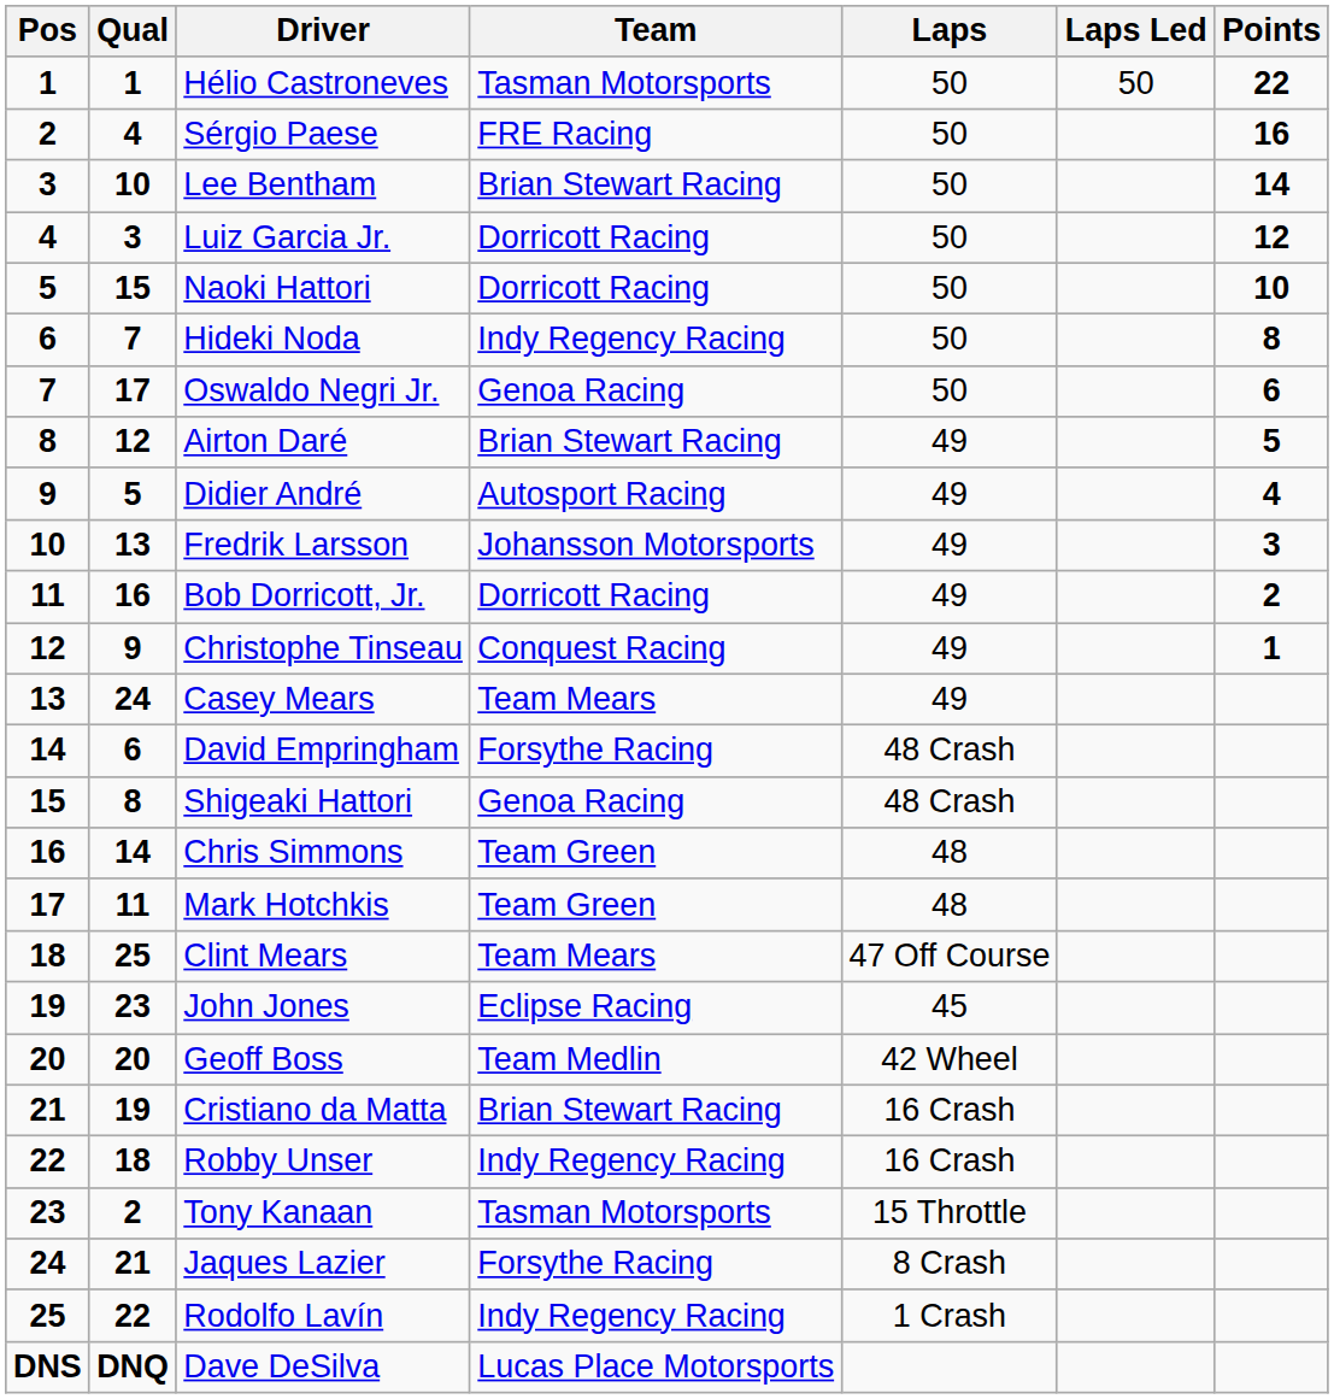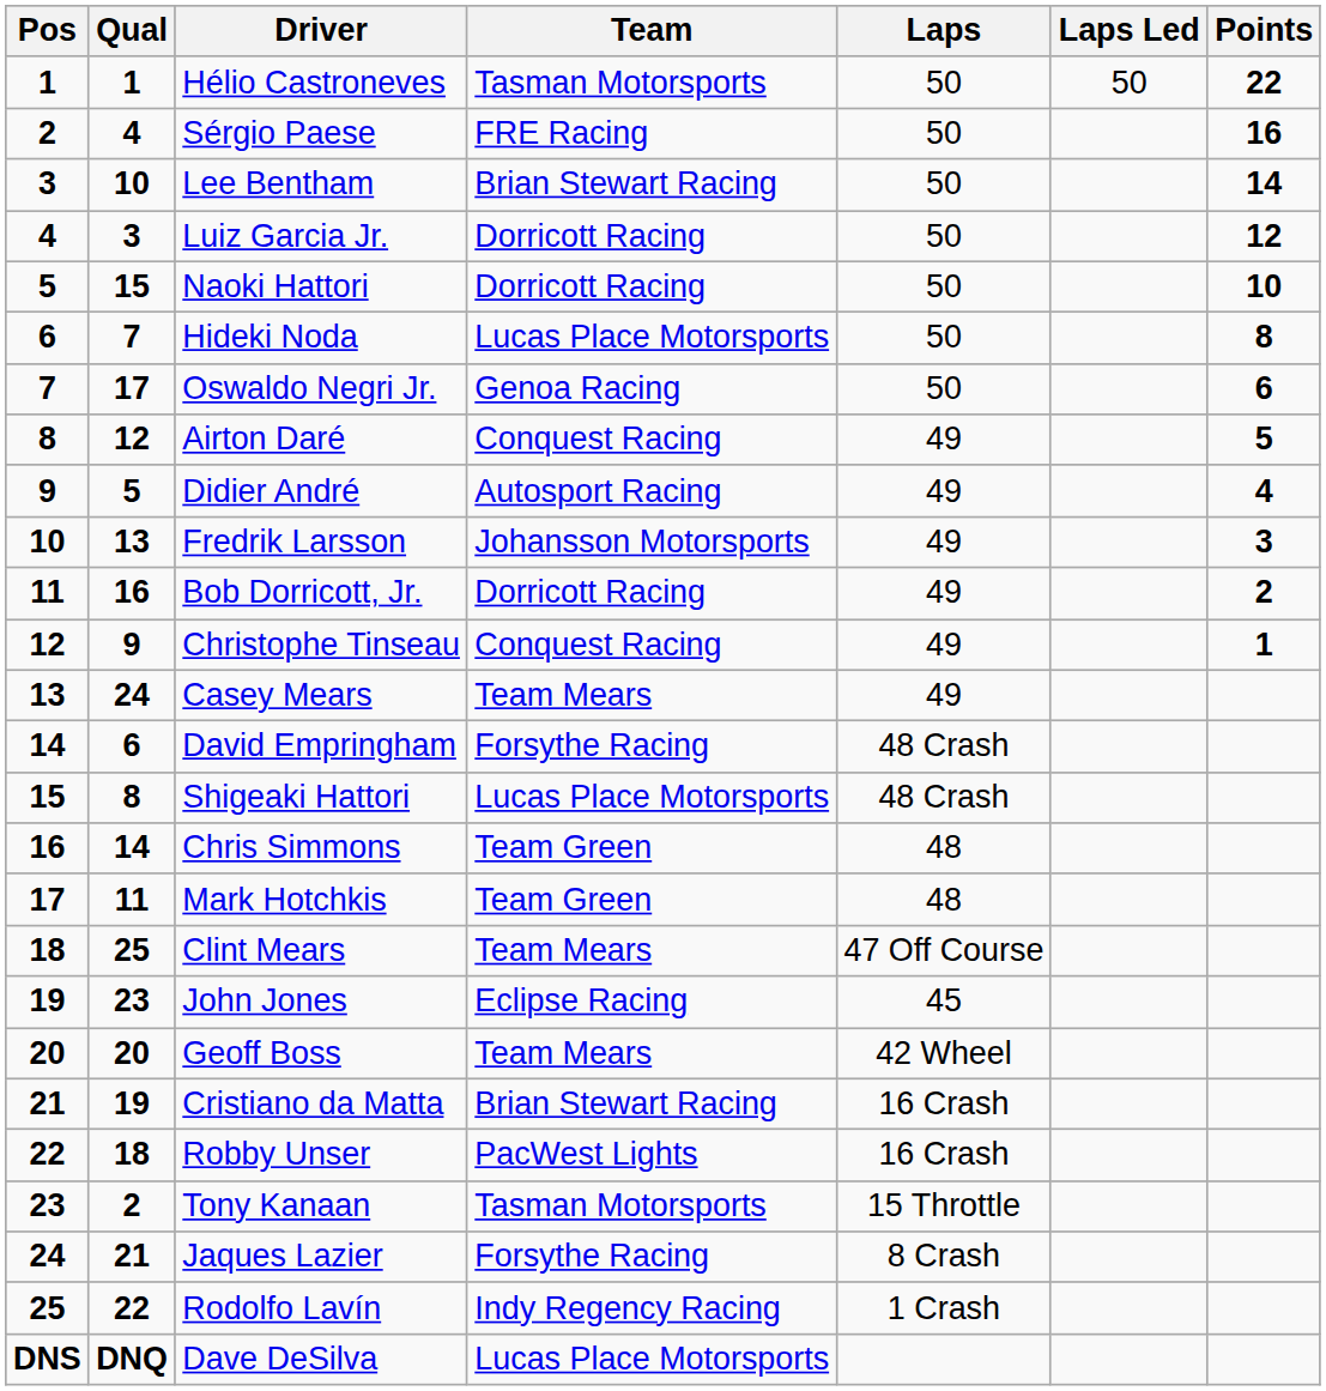 <table class="wikitable" "style=font-size=95%">
 <tr>
 <th>Pos</th>
 <th>Qual</th>
 <th>Driver</th>
 <th>Team</th>
 <th>Laps</th>
 <th>Laps Led</th>
 <th>Points</th>
 </tr>
 <tr>
 <td align="center"><strong>1</strong></td>
 <td align="center"><strong>1</strong></td>
 <td> <a href='#'>Hélio Castroneves</a></td>
 <td><a href='#'>Tasman Motorsports</a></td>
 <td align="center">50</td>
 <td align="center">50</td>
 <td align="center"><strong>22</strong></td>
 </tr>
 <tr>
 <td align="center"><strong>2</strong></td>
 <td align="center"><strong>4</strong></td>
 <td> <a href='#'>Sérgio Paese</a></td>
 <td><a href='#'>FRE Racing</a></td>
 <td align="center">50</td>
 <td align="center"></td>
 <td align="center"><strong>16</strong></td>
 </tr>
 <tr>
 <td align="center"><strong>3</strong></td>
 <td align="center"><strong>10</strong></td>
 <td> <a href='#'>Lee Bentham</a></td>
 <td><a href='#'>Brian Stewart Racing</a></td>
 <td align="center">50</td>
 <td align="center"></td>
 <td align="center"><strong>14</strong></td>
 </tr>
 <tr>
 <td align="center"><strong>4</strong></td>
 <td align="center"><strong>3</strong></td>
 <td> <a href='#'>Luiz Garcia Jr.</a></td>
 <td><a href='#'>Dorricott Racing</a></td>
 <td align="center">50</td>
 <td align="center"></td>
 <td align="center"><strong>12</strong></td>
 </tr>
 <tr>
 <td align="center"><strong>5</strong></td>
 <td align="center"><strong>15</strong></td>
 <td> <a href='#'>Naoki Hattori</a></td>
 <td><a href='#'>Dorricott Racing</a></td>
 <td align="center">50</td>
 <td align="center"></td>
 <td align="center"><strong>10</strong></td>
 </tr>
 <tr>
 <td align="center"><strong>6</strong></td>
 <td align="center"><strong>7</strong></td>
 <td> <a href='#'>Hideki Noda</a></td>
-<td><a href='#'>Indy Regency Racing</a></td>
+<td><a href='#'>Lucas Place Motorsports</a></td>
 <td align="center">50</td>
 <td align="center"></td>
 <td align="center"><strong>8</strong></td>
 </tr>
 <tr>
 <td align="center"><strong>7</strong></td>
 <td align="center"><strong>17</strong></td>
 <td> <a href='#'>Oswaldo Negri Jr.</a></td>
 <td><a href='#'>Genoa Racing</a></td>
 <td align="center">50</td>
 <td align="center"></td>
 <td align="center"><strong>6</strong></td>
 </tr>
 <tr>
 <td align="center"><strong>8</strong></td>
 <td align="center"><strong>12</strong></td>
 <td> <a href='#'>Airton Daré</a></td>
-<td><a href='#'>Brian Stewart Racing</a></td>
+<td><a href='#'>Conquest Racing</a></td>
 <td align="center">49</td>
 <td align="center"></td>
 <td align="center"><strong>5</strong></td>
 </tr>
 <tr>
 <td align="center"><strong>9</strong></td>
 <td align="center"><strong>5</strong></td>
 <td> <a href='#'>Didier André</a></td>
 <td><a href='#'>Autosport Racing</a></td>
 <td align="center">49</td>
 <td align="center"></td>
 <td align="center"><strong>4</strong></td>
 </tr>
 <tr>
 <td align="center"><strong>10</strong></td>
 <td align="center"><strong>13</strong></td>
 <td> <a href='#'>Fredrik Larsson</a></td>
 <td><a href='#'>Johansson Motorsports</a></td>
 <td align="center">49</td>
 <td align="center"></td>
 <td align="center"><strong>3</strong></td>
 </tr>
 <tr>
 <td align="center"><strong>11</strong></td>
 <td align="center"><strong>16</strong></td>
 <td> <a href='#'>Bob Dorricott, Jr.</a></td>
 <td><a href='#'>Dorricott Racing</a></td>
 <td align="center">49</td>
 <td align="center"></td>
 <td align="center"><strong>2</strong></td>
 </tr>
 <tr>
 <td align="center"><strong>12</strong></td>
 <td align="center"><strong>9</strong></td>
 <td> <a href='#'>Christophe Tinseau</a></td>
 <td><a href='#'>Conquest Racing</a></td>
 <td align="center">49</td>
 <td align="center"></td>
 <td align="center"><strong>1</strong></td>
 </tr>
 <tr>
 <td align="center"><strong>13</strong></td>
 <td align="center"><strong>24</strong></td>
 <td> <a href='#'>Casey Mears</a></td>
 <td><a href='#'>Team Mears</a></td>
 <td align="center">49</td>
 <td align="center"></td>
 <td align="center"></td>
 </tr>
 <tr>
 <td align="center"><strong>14</strong></td>
 <td align="center"><strong>6</strong></td>
 <td> <a href='#'>David Empringham</a></td>
 <td><a href='#'>Forsythe Racing</a></td>
 <td align="center">48 Crash</td>
 <td align="center"></td>
 <td align="center"></td>
 </tr>
 <tr>
 <td align="center"><strong>15</strong></td>
 <td align="center"><strong>8</strong></td>
 <td> <a href='#'>Shigeaki Hattori</a></td>
-<td><a href='#'>Genoa Racing</a></td>
+<td><a href='#'>Lucas Place Motorsports</a></td>
 <td align="center">48 Crash</td>
 <td align="center"></td>
 <td align="center"></td>
 </tr>
 <tr>
 <td align="center"><strong>16</strong></td>
 <td align="center"><strong>14</strong></td>
 <td> <a href='#'>Chris Simmons</a></td>
 <td><a href='#'>Team Green</a></td>
 <td align="center">48</td>
 <td align="center"></td>
 <td align="center"></td>
 </tr>
 <tr>
 <td align="center"><strong>17</strong></td>
 <td align="center"><strong>11</strong></td>
 <td> <a href='#'>Mark Hotchkis</a></td>
 <td><a href='#'>Team Green</a></td>
 <td align="center">48</td>
 <td align="center"></td>
 <td align="center"></td>
 </tr>
 <tr>
 <td align="center"><strong>18</strong></td>
 <td align="center"><strong>25</strong></td>
 <td> <a href='#'>Clint Mears</a></td>
 <td><a href='#'>Team Mears</a></td>
 <td align="center">47 Off Course</td>
 <td align="center"></td>
 <td align="center"></td>
 </tr>
 <tr>
 <td align="center"><strong>19</strong></td>
 <td align="center"><strong>23</strong></td>
 <td> <a href='#'>John Jones</a></td>
 <td><a href='#'>Eclipse Racing</a></td>
 <td align="center">45</td>
 <td align="center"></td>
 <td align="center"></td>
 </tr>
 <tr>
 <td align="center"><strong>20</strong></td>
 <td align="center"><strong>20</strong></td>
 <td> <a href='#'>Geoff Boss</a></td>
-<td><a href='#'>Team Medlin</a></td>
+<td><a href='#'>Team Mears</a></td>
 <td align="center">42 Wheel</td>
 <td align="center"></td>
 <td align="center"></td>
 </tr>
 <tr>
 <td align="center"><strong>21</strong></td>
 <td align="center"><strong>19</strong></td>
 <td> <a href='#'>Cristiano da Matta</a></td>
 <td><a href='#'>Brian Stewart Racing</a></td>
 <td align="center">16 Crash</td>
 <td align="center"></td>
 <td align="center"></td>
 </tr>
 <tr>
 <td align="center"><strong>22</strong></td>
 <td align="center"><strong>18</strong></td>
 <td> <a href='#'>Robby Unser</a></td>
-<td><a href='#'>Indy Regency Racing</a></td>
+<td><a href='#'>PacWest Lights</a></td>
 <td align="center">16 Crash</td>
 <td align="center"></td>
 <td align="center"></td>
 </tr>
 <tr>
 <td align="center"><strong>23</strong></td>
 <td align="center"><strong>2</strong></td>
 <td> <a href='#'>Tony Kanaan</a></td>
 <td><a href='#'>Tasman Motorsports</a></td>
 <td align="center">15 Throttle</td>
 <td align="center"></td>
 <td align="center"></td>
 </tr>
 <tr>
 <td align="center"><strong>24</strong></td>
 <td align="center"><strong>21</strong></td>
 <td> <a href='#'>Jaques Lazier</a></td>
 <td><a href='#'>Forsythe Racing</a></td>
 <td align="center">8 Crash</td>
 <td align="center"></td>
 <td align="center"></td>
 </tr>
 <tr>
 <td align="center"><strong>25</strong></td>
 <td align="center"><strong>22</strong></td>
 <td> <a href='#'>Rodolfo Lavín</a></td>
 <td><a href='#'>Indy Regency Racing</a></td>
 <td align="center">1 Crash</td>
 <td align="center"></td>
 <td align="center"></td>
 </tr>
 <tr>
 <td align="center"><strong>DNS</strong></td>
 <td align="center"><strong>DNQ</strong></td>
 <td> <a href='#'>Dave DeSilva</a></td>
 <td><a href='#'>Lucas Place Motorsports</a></td>
 <td align="center"></td>
 <td align="center"></td>
 <td align="center"></td>
 </tr>
 </table>
